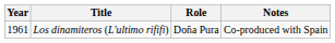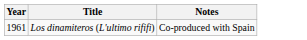 <table class="wikitable sortable">
 <tr>
 <th>Year</th>
 <th>Title</th>
-<th>Role</th>
 <th class="unsortable">Notes</th>
 </tr>
 <tr>
 <td>1961</td>
 <td><em>Los dinamiteros</em> (<em>L'ultimo rififi</em>)</td>
-<td>Doña Pura</td>
 <td>Co-produced with Spain</td>
 </tr>
 </table>
